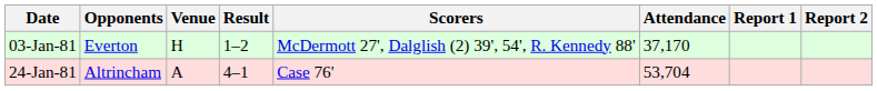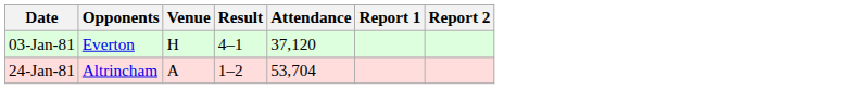 <table class=wikitable>
 <tr>
 <th>Date</th>
 <th>Opponents</th>
 <th>Venue</th>
 <th>Result</th>
-<th>Scorers</th>
 <th>Attendance</th>
 <th>Report 1</th>
 <th>Report 2</th>
 </tr>
 <tr bgcolor="#ddffdd">
 <td>03-Jan-81</td>
 <td><a href='#'>Everton</a></td>
 <td>H</td>
-<td>1–2</td>
-<td><a href='#'>McDermott</a> 27', <a href='#'>Dalglish</a> (2) 39', 54', <a href='#'>R. Kennedy</a> 88'</td>
-<td>37,170</td>
+<td>4–1</td>
+<td>37,120</td>
 <td></td>
 <td></td>
 </tr>
 <tr bgcolor="#ffdddd">
 <td>24-Jan-81</td>
 <td><a href='#'>Altrincham</a></td>
 <td>A</td>
-<td>4–1</td>
-<td><a href='#'>Case</a> 76'</td>
+<td>1–2</td>
 <td>53,704</td>
 <td></td>
 <td></td>
 </tr>
 </table>
